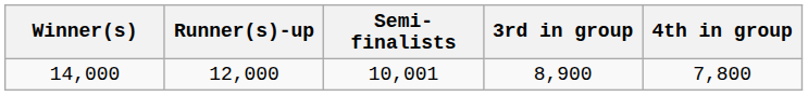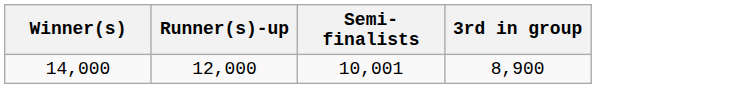 <table class="wikitable">
 <tr>
 <th width="100">Winner(s)</th>
 <th width="100">Runner(s)-up</th>
 <th width="100">Semi-finalists</th>
 <th width="100">3rd in group</th>
-<th width="100">4th in group</th>
 </tr>
 <tr>
 <td style="text-align:center">14,000</td>
 <td style="text-align:center">12,000</td>
 <td style="text-align:center">10,001</td>
 <td style="text-align:center">8,900</td>
-<td style="text-align:center">7,800</td>
 </tr>
 </table>
